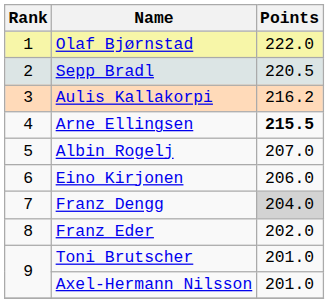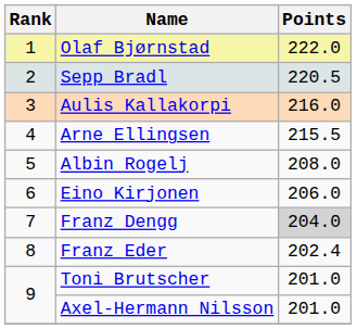 <table class="wikitable sortable">
 <tr>
 <th align=Center>Rank</th>
 <th>Name</th>
 <th>Points</th>
 </tr>
 <tr style="background:#F7F6A8">
 <td align=center>1</td>
 <td> <a href='#'>Olaf Bjørnstad</a></td>
 <td align=center>222.0</td>
 </tr>
 <tr style="background: #DCE5E5;">
 <td align=center>2</td>
 <td> <a href='#'>Sepp Bradl</a></td>
 <td align=center>220.5</td>
 </tr>
 <tr style="background: #FFDAB9;">
 <td align=center>3</td>
 <td> <a href='#'>Aulis Kallakorpi</a></td>
-<td align=center>216.2</td>
+<td align=center>216.0</td>
 </tr>
 <tr>
 <td align=center>4</td>
 <td> <a href='#'>Arne Ellingsen</a></td>
-<td align=center><strong>215.5</strong></td>
+<td align=center>215.5</td>
 </tr>
 <tr>
 <td align=center>5</td>
 <td> <a href='#'>Albin Rogelj</a></td>
-<td align=center>207.0</td>
+<td align=center>208.0</td>
 </tr>
 <tr>
 <td align=center>6</td>
 <td> <a href='#'>Eino Kirjonen</a></td>
 <td align=center>206.0</td>
 </tr>
 <tr>
 <td align=center>7</td>
 <td> <a href='#'>Franz Dengg</a></td>
 <td align=center style="background: lightgrey;">204.0</td>
 </tr>
 <tr>
 <td align=center>8</td>
 <td> <a href='#'>Franz Eder</a></td>
-<td align=center>202.0</td>
+<td align=center>202.4</td>
 </tr>
 <tr>
 <td rowspan=2 align=center>9</td>
 <td> <a href='#'>Toni Brutscher</a></td>
 <td align=center>201.0</td>
 </tr>
 <tr>
 <td> <a href='#'>Axel-Hermann Nilsson</a></td>
 <td align=center>201.0</td>
 </tr>
 <tr>
 </tr>
 </table>
